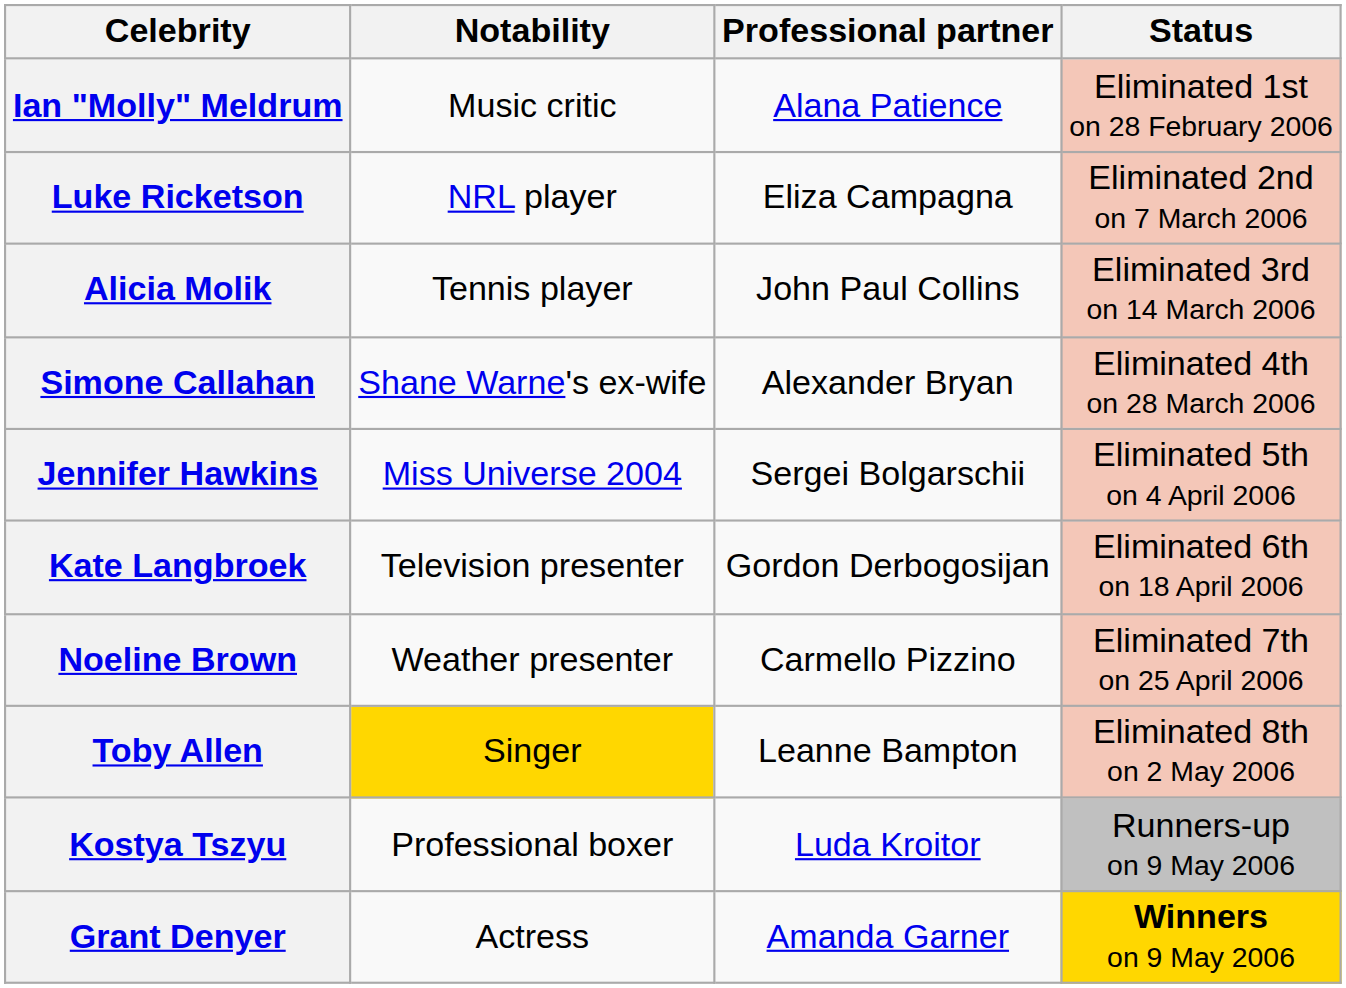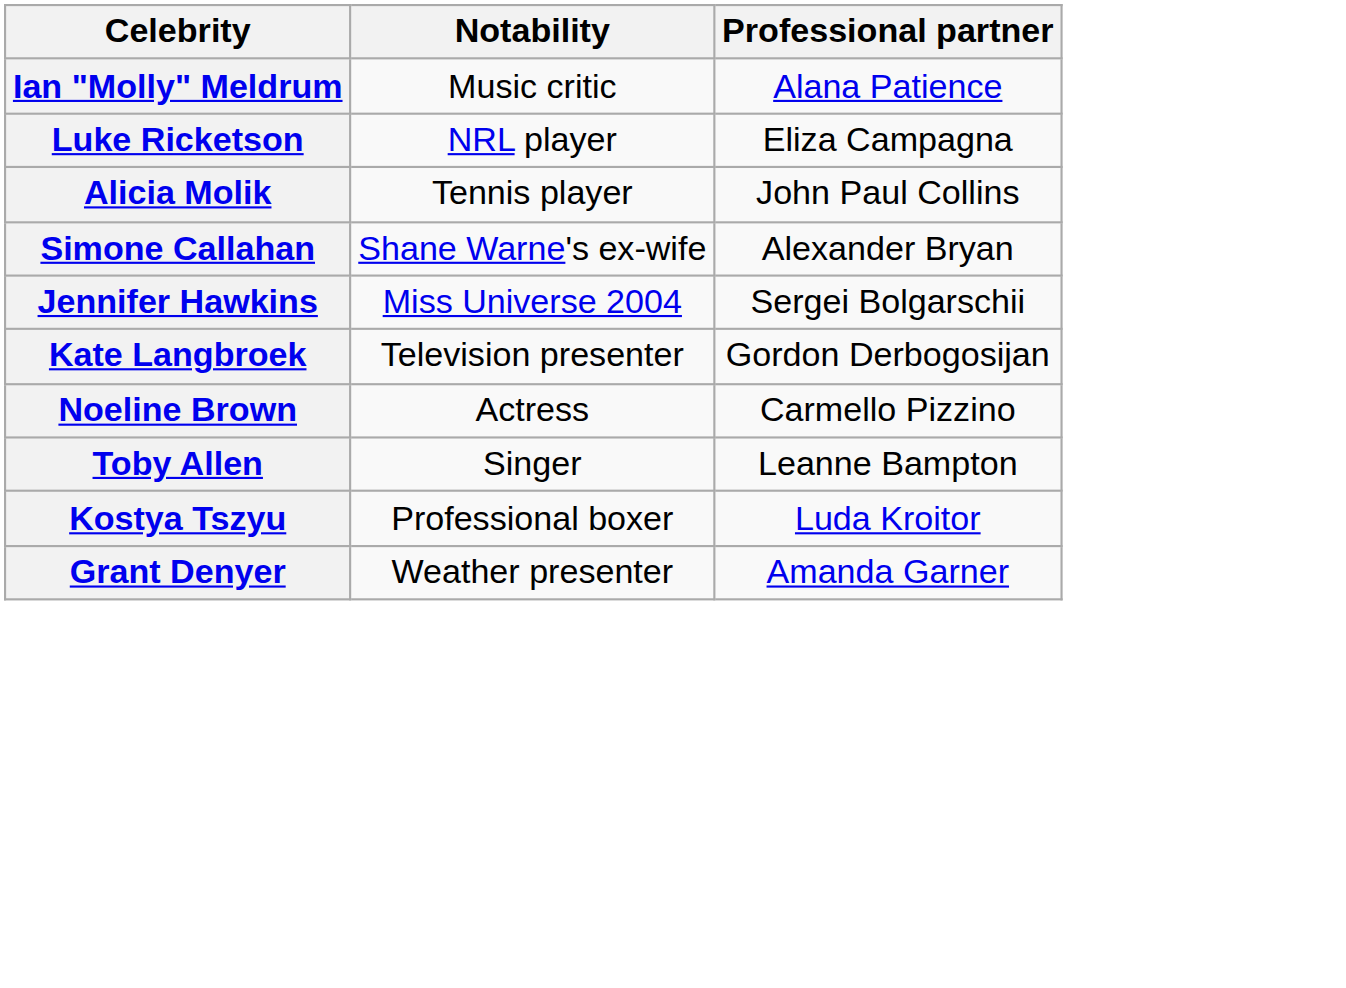 <table class="wikitable sortable" style="text-align:center;">
 <tr>
 <th scope="col">Celebrity</th>
 <th scope="col" class="unsortable">Notability</th>
 <th scope="col">Professional partner</th>
-<th scope="col">Status</th>
 </tr>
 <tr>
 <th scope="row"><a href='#'>Ian "Molly" Meldrum</a></th>
 <td>Music critic</td>
 <td><a href='#'>Alana Patience</a></td>
-<td bgcolor="f4c7b8">Eliminated 1st<br><small>on 28 February 2006</small></td>
 </tr>
 <tr>
 <th scope="row"><a href='#'>Luke Ricketson</a></th>
 <td><a href='#'>NRL</a> player</td>
 <td>Eliza Campagna</td>
-<td bgcolor="f4c7b8">Eliminated 2nd<br><small>on 7 March 2006</small></td>
 </tr>
 <tr>
 <th scope="row"><a href='#'>Alicia Molik</a></th>
 <td>Tennis player</td>
 <td>John Paul Collins</td>
-<td bgcolor="f4c7b8">Eliminated 3rd<br><small>on 14 March 2006</small></td>
 </tr>
 <tr>
 <th scope="row"><a href='#'>Simone Callahan</a></th>
 <td><a href='#'>Shane Warne</a>'s ex-wife</td>
 <td>Alexander Bryan</td>
-<td bgcolor="f4c7b8">Eliminated 4th<br><small>on 28 March 2006</small></td>
 </tr>
 <tr>
 <th scope="row"><a href='#'>Jennifer Hawkins</a></th>
 <td><a href='#'>Miss Universe 2004</a></td>
 <td>Sergei Bolgarschii</td>
-<td bgcolor="f4c7b8">Eliminated 5th<br><small>on 4 April 2006</small></td>
 </tr>
 <tr>
 <th scope="row"><a href='#'>Kate Langbroek</a></th>
 <td>Television presenter</td>
 <td>Gordon Derbogosijan</td>
-<td bgcolor="f4c7b8">Eliminated 6th<br><small>on 18 April 2006</small></td>
 </tr>
 <tr>
 <th scope="row"><a href='#'>Noeline Brown</a></th>
-<td>Weather presenter</td>
+<td>Actress</td>
 <td>Carmello Pizzino</td>
-<td bgcolor="f4c7b8">Eliminated 7th<br><small>on 25 April 2006</small></td>
 </tr>
 <tr>
 <th scope="row"><a href='#'>Toby Allen</a></th>
-<td style="background: gold;">Singer</td>
+<td>Singer</td>
 <td>Leanne Bampton</td>
-<td bgcolor="f4c7b8">Eliminated 8th<br><small>on 2 May 2006</small></td>
 </tr>
 <tr>
 <th scope="row"><a href='#'>Kostya Tszyu</a></th>
 <td>Professional boxer</td>
 <td><a href='#'>Luda Kroitor</a></td>
-<td bgcolor="silver">Runners-up<br><small>on 9 May 2006</small></td>
 </tr>
 <tr>
 <th scope="row"><a href='#'>Grant Denyer</a></th>
-<td>Actress</td>
+<td>Weather presenter</td>
 <td><a href='#'>Amanda Garner</a></td>
-<td bgcolor="gold"><strong>Winners</strong><br><small>on 9 May 2006</small></td>
 </tr>
 </table>
